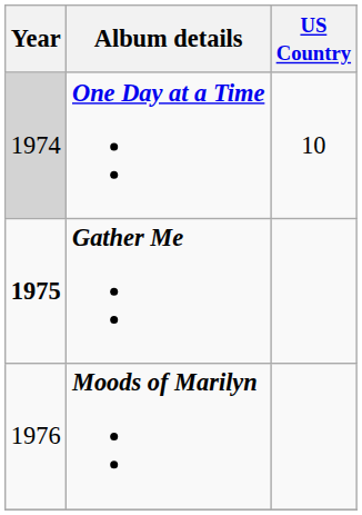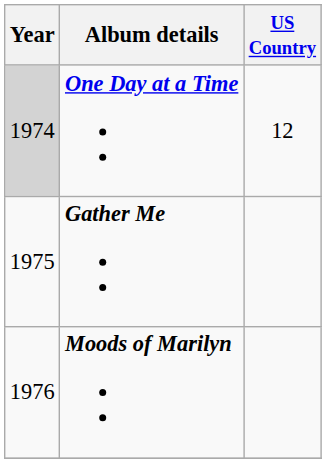 <table class="wikitable">
 <tr>
 <th>Year</th>
 <th>Album details</th>
 <th width="45"><small><a href='#'>US Country</a></small></th>
 </tr>
 <tr>
 <td style="background: lightgrey;">1974</td>
 <td><strong><em><a href='#'>One Day at a Time</a></em></strong><br><ul><li></li><li></li></ul></td>
-<td align="center">10</td>
+<td align="center">12</td>
 </tr>
 <tr>
-<td><strong>1975</strong></td>
+<td>1975</td>
 <td><strong><em>Gather Me</em></strong><br><ul><li></li><li></li></ul></td>
 <td align="center"></td>
 </tr>
 <tr>
 <td>1976</td>
 <td><strong><em>Moods of Marilyn</em></strong><br><ul><li></li><li></li></ul></td>
 <td align="center"></td>
 </tr>
 <tr>
 </tr>
 </table>
